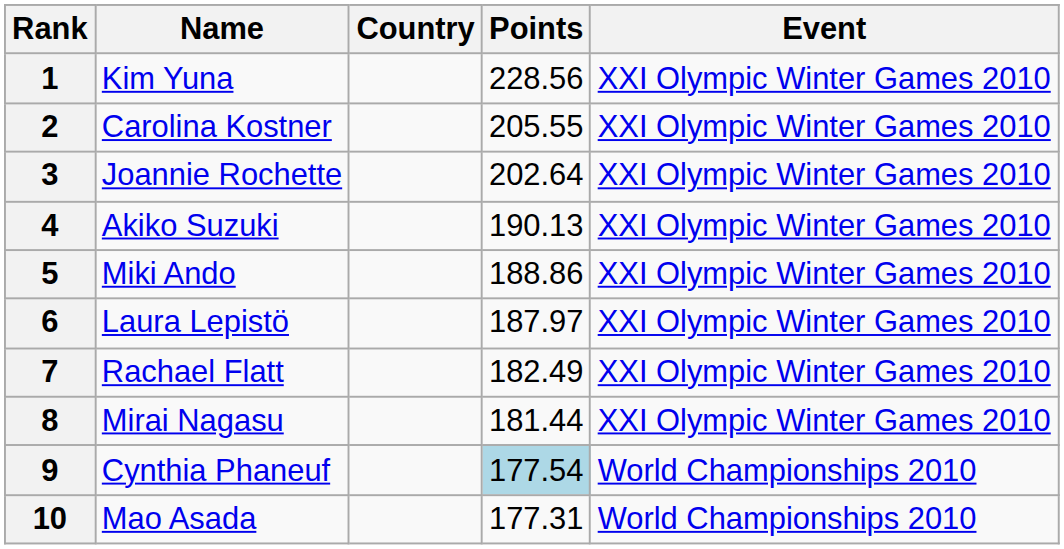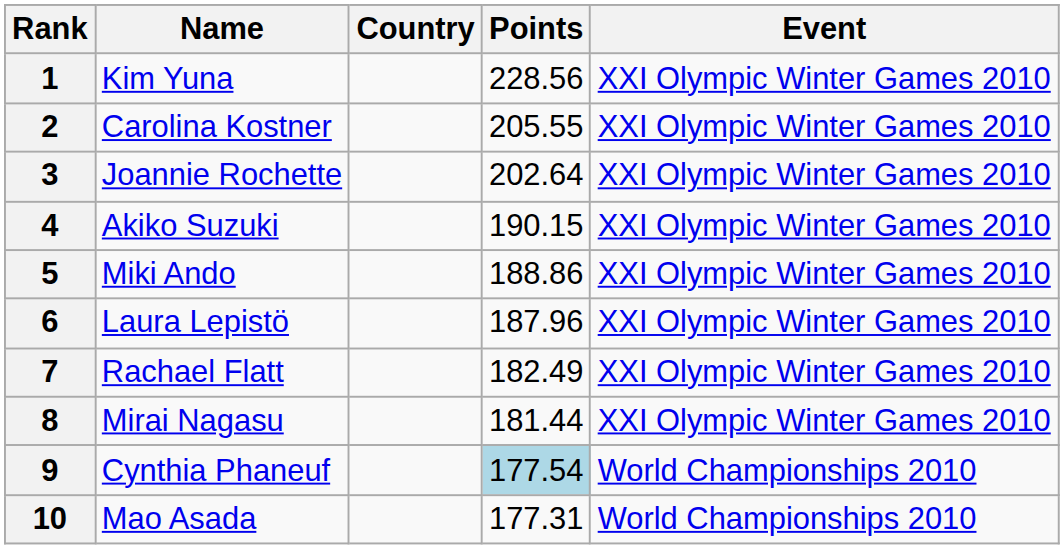 <table class="wikitable sortable">
 <tr>
 <th>Rank</th>
 <th>Name</th>
 <th>Country</th>
 <th>Points</th>
 <th>Event</th>
 </tr>
 <tr>
 <th>1</th>
 <td><a href='#'>Kim Yuna</a></td>
 <td></td>
 <td>228.56</td>
 <td><a href='#'>XXI Olympic Winter Games 2010</a></td>
 </tr>
 <tr>
 <th>2</th>
 <td><a href='#'>Carolina Kostner</a></td>
 <td></td>
 <td>205.55</td>
 <td><a href='#'>XXI Olympic Winter Games 2010</a></td>
 </tr>
 <tr>
 <th>3</th>
 <td><a href='#'>Joannie Rochette</a></td>
 <td></td>
 <td>202.64</td>
 <td><a href='#'>XXI Olympic Winter Games 2010</a></td>
 </tr>
 <tr>
 <th>4</th>
 <td><a href='#'>Akiko Suzuki</a></td>
 <td></td>
-<td>190.13</td>
+<td>190.15</td>
 <td><a href='#'>XXI Olympic Winter Games 2010</a></td>
 </tr>
 <tr>
 <th>5</th>
 <td><a href='#'>Miki Ando</a></td>
 <td></td>
 <td>188.86</td>
 <td><a href='#'>XXI Olympic Winter Games 2010</a></td>
 </tr>
 <tr>
 <th>6</th>
 <td><a href='#'>Laura Lepistö</a></td>
 <td></td>
-<td>187.97</td>
+<td>187.96</td>
 <td><a href='#'>XXI Olympic Winter Games 2010</a></td>
 </tr>
 <tr>
 <th>7</th>
 <td><a href='#'>Rachael Flatt</a></td>
 <td></td>
 <td>182.49</td>
 <td><a href='#'>XXI Olympic Winter Games 2010</a></td>
 </tr>
 <tr>
 <th>8</th>
 <td><a href='#'>Mirai Nagasu</a></td>
 <td></td>
 <td>181.44</td>
 <td><a href='#'>XXI Olympic Winter Games 2010</a></td>
 </tr>
 <tr>
 <th>9</th>
 <td><a href='#'>Cynthia Phaneuf</a></td>
 <td></td>
 <td style="background: lightblue;">177.54</td>
 <td><a href='#'>World Championships 2010</a></td>
 </tr>
 <tr>
 <th>10</th>
 <td><a href='#'>Mao Asada</a></td>
 <td></td>
 <td>177.31</td>
 <td><a href='#'>World Championships 2010</a></td>
 </tr>
 </table>
